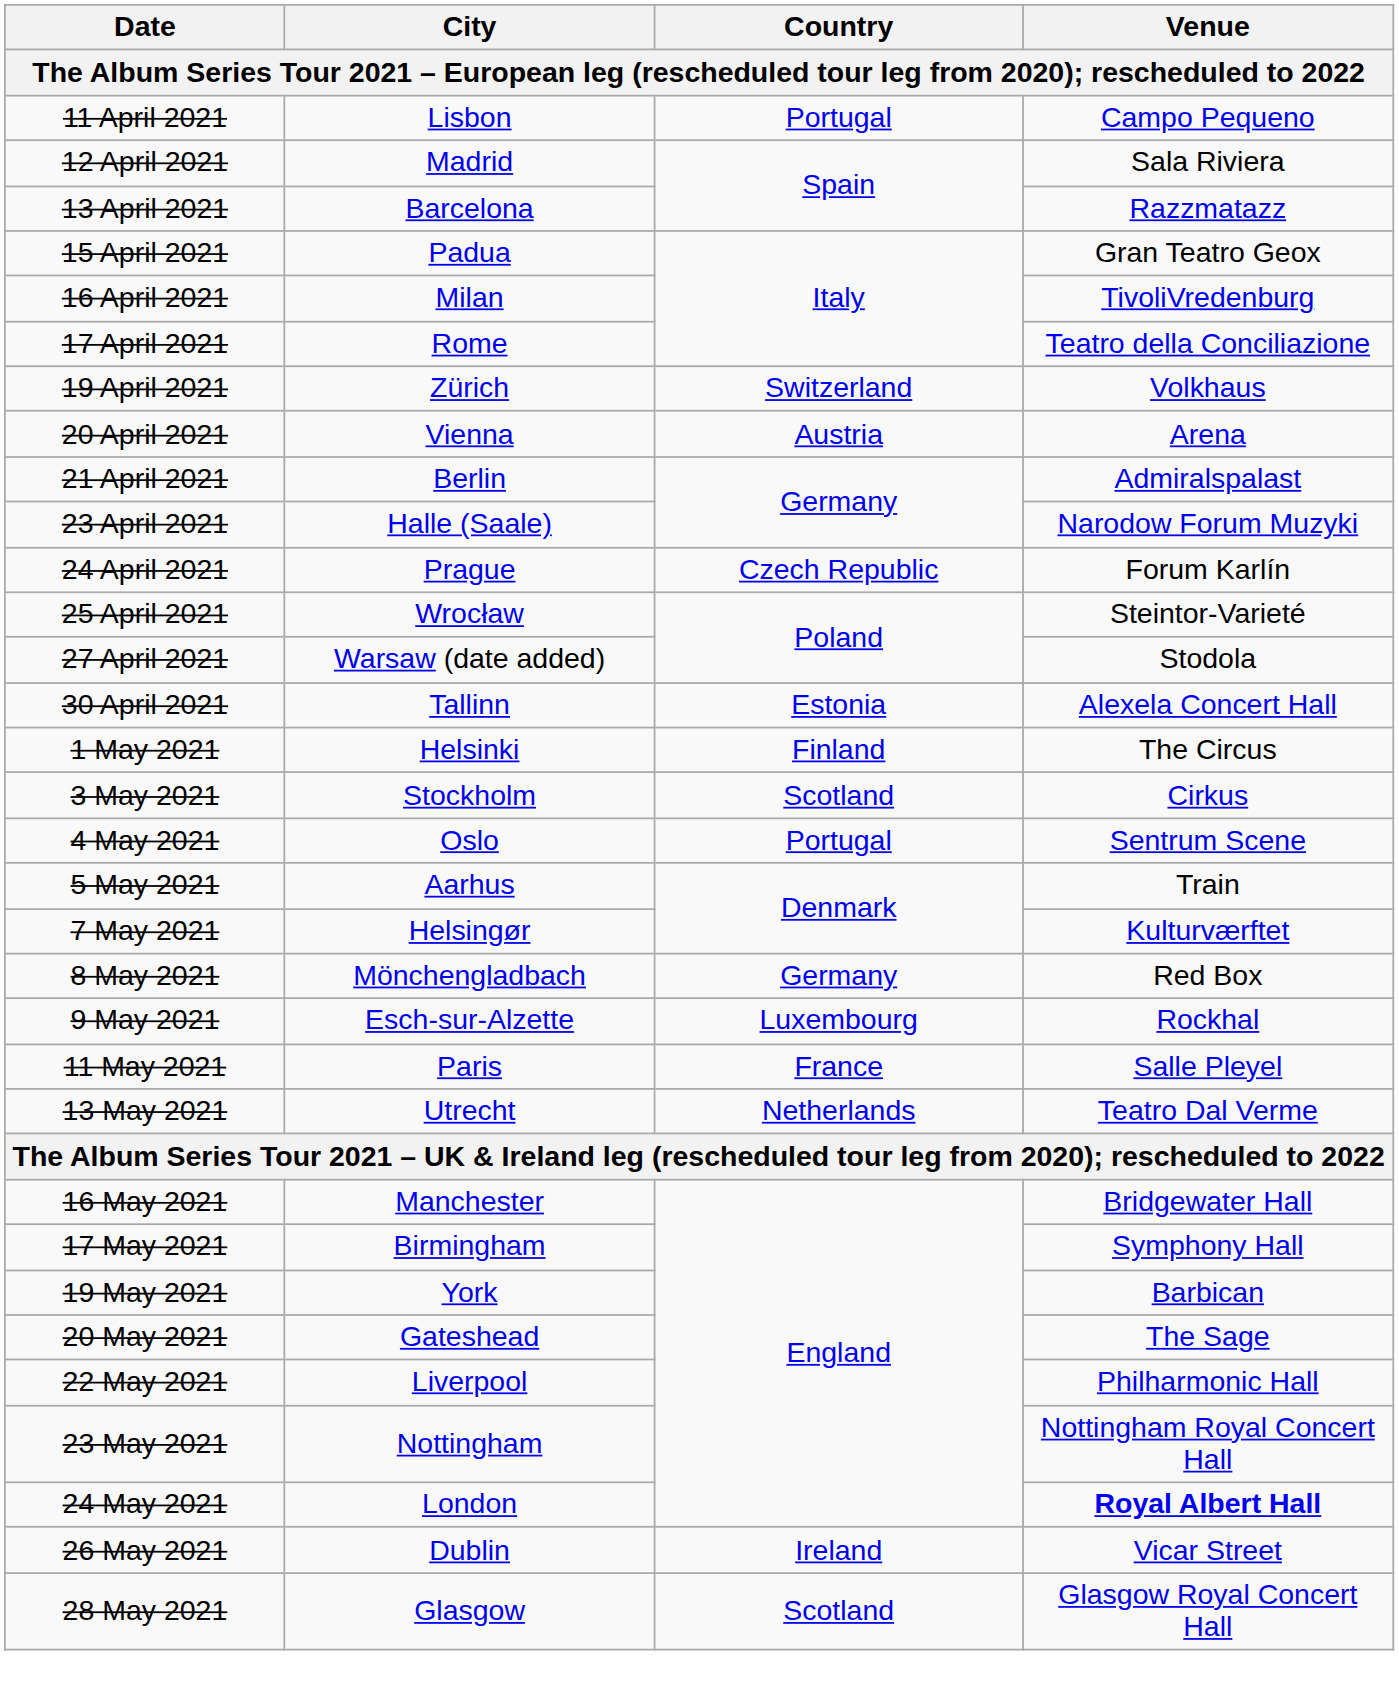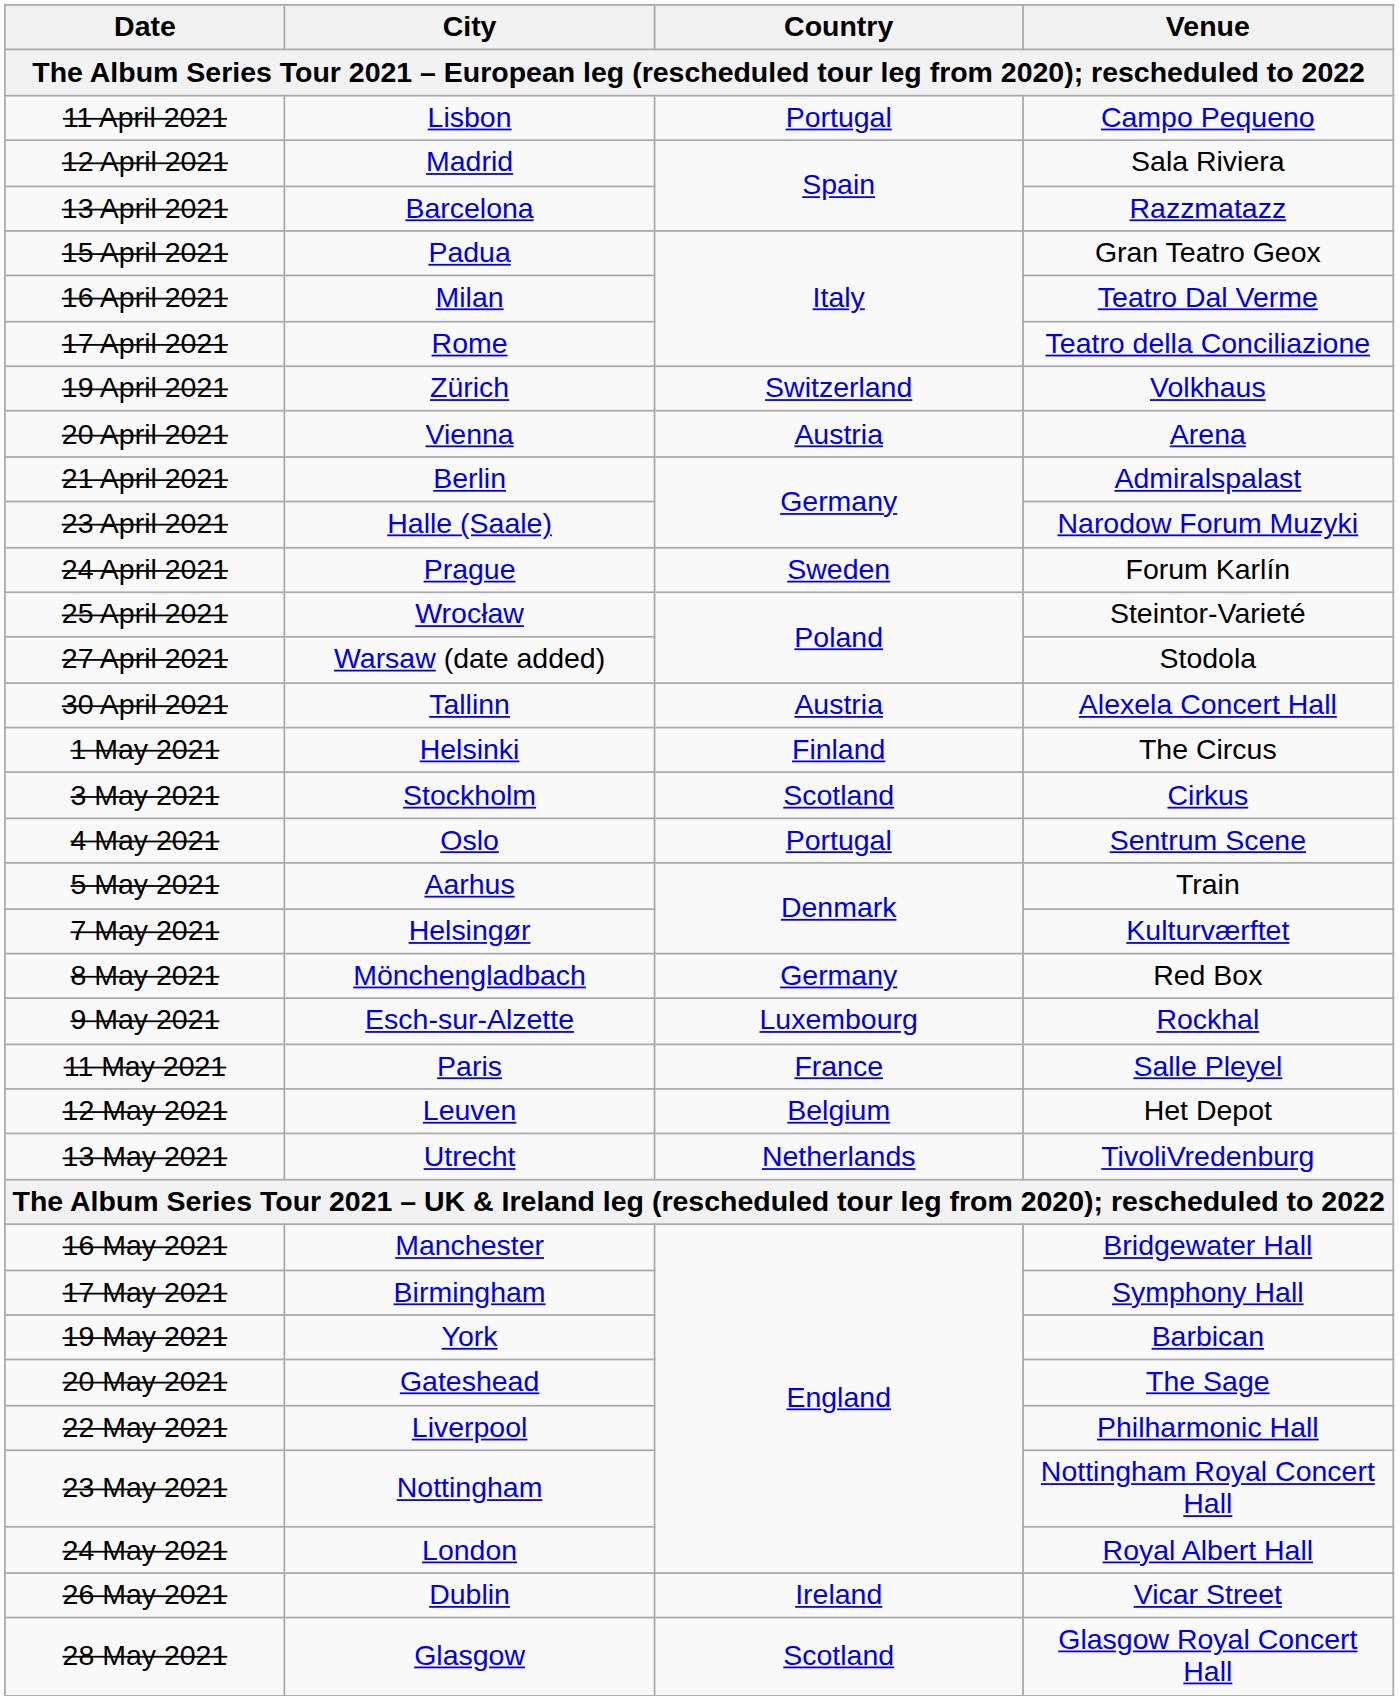 <table class="wikitable" style="text-align:center;">
 <tr>
 <th style="width:150px;">Date</th>
 <th style="width:200px;">City</th>
 <th style="width:200px;">Country</th>
 <th style="width:200px;">Venue</th>
 </tr>
 <tr>
 <th colspan="4">The Album Series Tour 2021 – European leg  (rescheduled tour leg from 2020); rescheduled to 2022</th>
 </tr>
 <tr>
 <td><s>11 April 2021</s></td>
 <td><a href='#'>Lisbon</a></td>
 <td><a href='#'>Portugal</a></td>
 <td><a href='#'>Campo Pequeno</a></td>
 </tr>
 <tr>
 <td><s>12 April 2021</s></td>
 <td><a href='#'>Madrid</a></td>
 <td rowspan="2"><a href='#'>Spain</a></td>
 <td>Sala Riviera</td>
 </tr>
 <tr>
 <td><s>13 April 2021</s></td>
 <td><a href='#'>Barcelona</a></td>
 <td><a href='#'>Razzmatazz</a></td>
 </tr>
 <tr>
 <td><s>15 April 2021</s></td>
 <td><a href='#'>Padua</a></td>
 <td rowspan="3"><a href='#'>Italy</a></td>
 <td>Gran Teatro Geox</td>
 </tr>
 <tr>
 <td><s>16 April 2021</s></td>
 <td><a href='#'>Milan</a></td>
-<td><a href='#'>TivoliVredenburg</a></td>
+<td><a href='#'>Teatro Dal Verme</a></td>
 </tr>
 <tr>
 <td><s>17 April 2021</s></td>
 <td><a href='#'>Rome</a></td>
 <td><a href='#'>Teatro della Conciliazione</a></td>
 </tr>
 <tr>
 <td><s>19 April 2021</s></td>
 <td><a href='#'>Zürich</a></td>
 <td><a href='#'>Switzerland</a></td>
 <td><a href='#'>Volkhaus</a></td>
 </tr>
 <tr>
 <td><s>20 April 2021</s></td>
 <td><a href='#'>Vienna</a></td>
 <td><a href='#'>Austria</a></td>
 <td><a href='#'>Arena</a></td>
 </tr>
 <tr>
 <td><s>21 April 2021</s></td>
 <td><a href='#'>Berlin</a></td>
 <td rowspan="2"><a href='#'>Germany</a></td>
 <td><a href='#'>Admiralspalast</a></td>
 </tr>
 <tr>
 <td><s>23 April 2021</s></td>
 <td><a href='#'>Halle (Saale)</a></td>
 <td><a href='#'>Narodow Forum Muzyki</a></td>
 </tr>
 <tr>
 <td><s>24 April 2021</s></td>
 <td><a href='#'>Prague</a></td>
-<td><a href='#'>Czech Republic</a></td>
+<td><a href='#'>Sweden</a></td>
 <td>Forum Karlín</td>
 </tr>
 <tr>
 <td><s>25 April 2021</s></td>
 <td><a href='#'>Wrocław</a></td>
 <td rowspan="2"><a href='#'>Poland</a></td>
 <td>Steintor-Varieté</td>
 </tr>
 <tr>
 <td><s>27 April 2021</s></td>
 <td><a href='#'>Warsaw</a>  (date added)</td>
 <td>Stodola</td>
 </tr>
 <tr>
 <td><s>30 April 2021</s></td>
 <td><a href='#'>Tallinn</a></td>
-<td><a href='#'>Estonia</a></td>
+<td><a href='#'>Austria</a></td>
 <td><a href='#'>Alexela Concert Hall</a></td>
 </tr>
 <tr>
 <td><s>1 May 2021</s></td>
 <td><a href='#'>Helsinki</a></td>
 <td><a href='#'>Finland</a></td>
 <td>The Circus</td>
 </tr>
 <tr>
 <td><s>3 May 2021</s></td>
 <td><a href='#'>Stockholm</a></td>
 <td><a href='#'>Scotland</a></td>
 <td><a href='#'>Cirkus</a></td>
 </tr>
 <tr>
 <td><s>4 May 2021</s></td>
 <td><a href='#'>Oslo</a></td>
 <td><a href='#'>Portugal</a></td>
 <td><a href='#'>Sentrum Scene</a></td>
 </tr>
 <tr>
 <td><s>5 May 2021</s></td>
 <td><a href='#'>Aarhus</a></td>
 <td rowspan="2"><a href='#'>Denmark</a></td>
 <td>Train</td>
 </tr>
 <tr>
 <td><s>7 May 2021</s></td>
 <td><a href='#'>Helsingør</a></td>
 <td><a href='#'>Kulturværftet</a></td>
 </tr>
 <tr>
 <td><s>8 May 2021</s></td>
 <td><a href='#'>Mönchengladbach</a></td>
 <td><a href='#'>Germany</a></td>
 <td>Red Box</td>
 </tr>
 <tr>
 <td><s>9 May 2021</s></td>
 <td><a href='#'>Esch-sur-Alzette</a></td>
 <td><a href='#'>Luxembourg</a></td>
 <td><a href='#'>Rockhal</a></td>
 </tr>
 <tr>
 <td><s>11 May 2021</s></td>
 <td><a href='#'>Paris</a></td>
 <td><a href='#'>France</a></td>
 <td><a href='#'>Salle Pleyel</a></td>
 </tr>
 <tr>
+<td><s>12 May 2021</s></td>
+<td><a href='#'>Leuven</a></td>
+<td><a href='#'>Belgium</a></td>
+<td>Het Depot</td>
+</tr>
+<tr>
 <td><s>13 May 2021</s></td>
 <td><a href='#'>Utrecht</a></td>
 <td><a href='#'>Netherlands</a></td>
-<td><a href='#'>Teatro Dal Verme</a></td>
+<td><a href='#'>TivoliVredenburg</a></td>
 </tr>
 <tr>
 <th colspan="4">The Album Series Tour 2021 – UK & Ireland leg  (rescheduled tour leg from 2020); rescheduled to 2022</th>
 </tr>
 <tr>
 <td><s>16 May 2021</s></td>
 <td><a href='#'>Manchester</a></td>
 <td rowspan="7"><a href='#'>England</a></td>
 <td><a href='#'>Bridgewater Hall</a></td>
 </tr>
 <tr>
 <td><s>17 May 2021</s></td>
 <td><a href='#'>Birmingham</a></td>
 <td><a href='#'>Symphony Hall</a></td>
 </tr>
 <tr>
 <td><s>19 May 2021</s></td>
 <td><a href='#'>York</a></td>
 <td><a href='#'>Barbican</a></td>
 </tr>
 <tr>
 <td><s>20 May 2021</s></td>
 <td><a href='#'>Gateshead</a></td>
 <td><a href='#'>The Sage</a></td>
 </tr>
 <tr>
 <td><s>22 May 2021</s></td>
 <td><a href='#'>Liverpool</a></td>
 <td><a href='#'>Philharmonic Hall</a></td>
 </tr>
 <tr>
 <td><s>23 May 2021</s></td>
 <td><a href='#'>Nottingham</a></td>
 <td><a href='#'>Nottingham Royal Concert Hall</a></td>
 </tr>
 <tr>
 <td><s>24 May 2021</s></td>
 <td><a href='#'>London</a></td>
-<td><strong><a href='#'>Royal Albert Hall</a></strong></td>
+<td><a href='#'>Royal Albert Hall</a></td>
 </tr>
 <tr>
 <td><s>26 May 2021</s></td>
 <td><a href='#'>Dublin</a></td>
 <td><a href='#'>Ireland</a></td>
 <td><a href='#'>Vicar Street</a></td>
 </tr>
 <tr>
 <td><s>28 May 2021</s></td>
 <td><a href='#'>Glasgow</a></td>
 <td><a href='#'>Scotland</a></td>
 <td><a href='#'>Glasgow Royal Concert Hall</a></td>
 </tr>
 </table>
